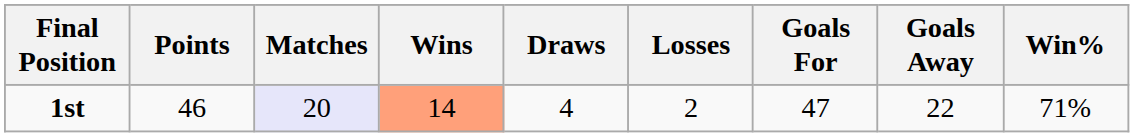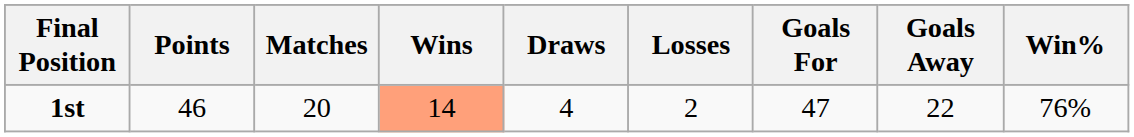 <table class="wikitable" style="font-size: 95%; text-align: center;">
 <tr>
 <th width=60>Final Position</th>
 <th width=60>Points</th>
 <th width=60>Matches</th>
 <th width=60>Wins</th>
 <th width=60>Draws</th>
 <th width=60>Losses</th>
 <th width=60>Goals For</th>
 <th width=60>Goals Away</th>
 <th width=60>Win%</th>
 </tr>
 <tr>
 <td><strong>1st</strong></td>
 <td>46</td>
-<td style="background: lavender;">20</td>
+<td>20</td>
 <td style="background: lightsalmon;">14</td>
 <td>4</td>
 <td>2</td>
 <td>47</td>
 <td>22</td>
-<td>71%</td>
+<td>76%</td>
 </tr>
 </table>
